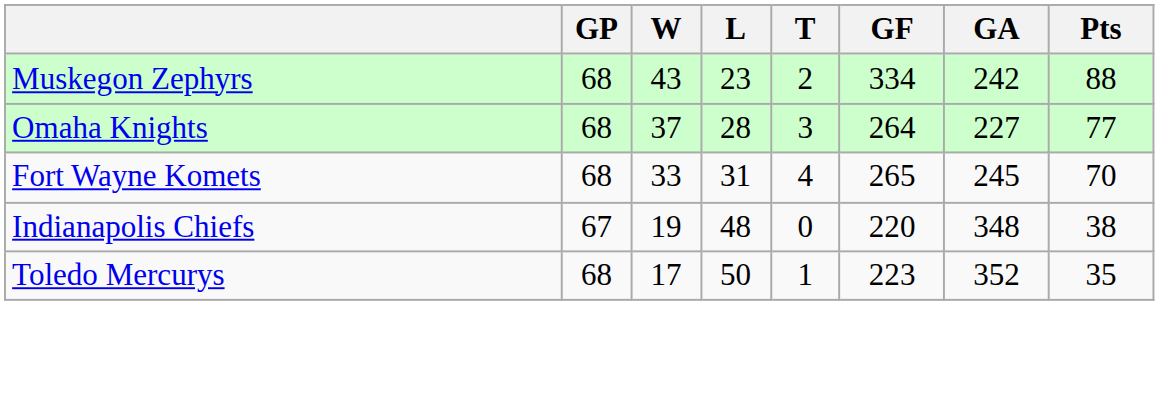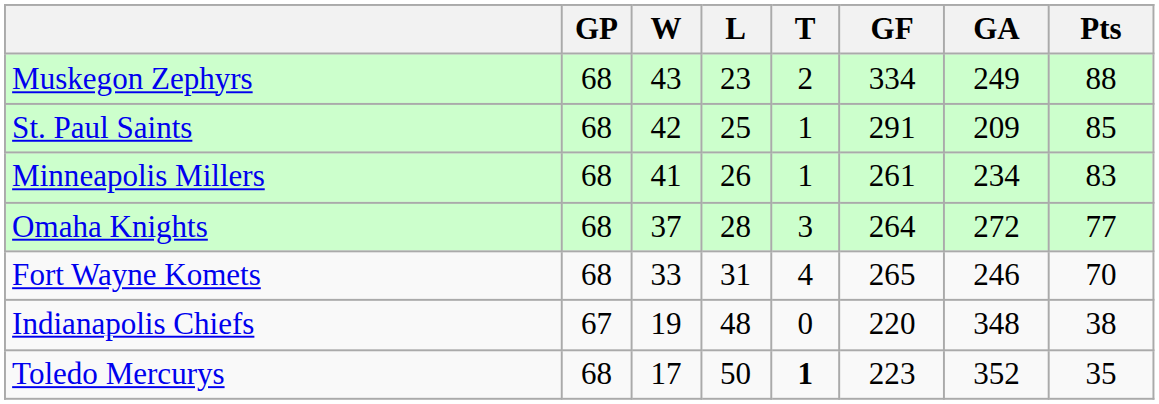 <table class="wikitable">
 <tr>
 <th width="40%"></th>
 <th width="5%">GP</th>
 <th width="5%">W</th>
 <th width="5%">L</th>
 <th width="5%">T</th>
 <th width="7.5%">GF</th>
 <th width="7.5%">GA</th>
 <th width="7.5%">Pts</th>
 </tr>
 <tr align="center" bgcolor="#CCFFCC">
 <td align="left"><a href='#'>Muskegon Zephyrs</a></td>
 <td>68</td>
 <td>43</td>
 <td>23</td>
 <td>2</td>
 <td>334</td>
-<td>242</td>
+<td>249</td>
 <td>88</td>
+</tr>
+<tr align="center" bgcolor="#CCFFCC">
+<td align="left"><a href='#'>St. Paul Saints</a></td>
+<td>68</td>
+<td>42</td>
+<td>25</td>
+<td>1</td>
+<td>291</td>
+<td>209</td>
+<td>85</td>
+</tr>
+<tr align="center" bgcolor="#CCFFCC">
+<td align="left"><a href='#'>Minneapolis Millers</a></td>
+<td>68</td>
+<td>41</td>
+<td>26</td>
+<td>1</td>
+<td>261</td>
+<td>234</td>
+<td>83</td>
 </tr>
 <tr align="center" bgcolor="#CCFFCC">
 <td align="left"><a href='#'>Omaha Knights</a></td>
 <td>68</td>
 <td>37</td>
 <td>28</td>
 <td>3</td>
 <td>264</td>
-<td>227</td>
+<td>272</td>
 <td>77</td>
 </tr>
 <tr align="center">
 <td align="left"><a href='#'>Fort Wayne Komets</a></td>
 <td>68</td>
 <td>33</td>
 <td>31</td>
 <td>4</td>
 <td>265</td>
-<td>245</td>
+<td>246</td>
 <td>70</td>
 </tr>
 <tr align="center">
 <td align="left"><a href='#'>Indianapolis Chiefs</a></td>
 <td>67</td>
 <td>19</td>
 <td>48</td>
 <td>0</td>
 <td>220</td>
 <td>348</td>
 <td>38</td>
 </tr>
 <tr align="center">
 <td align="left"><a href='#'>Toledo Mercurys</a></td>
 <td>68</td>
 <td>17</td>
 <td>50</td>
-<td>1</td>
+<td><strong>1</strong></td>
 <td>223</td>
 <td>352</td>
 <td>35</td>
 </tr>
 </table>
